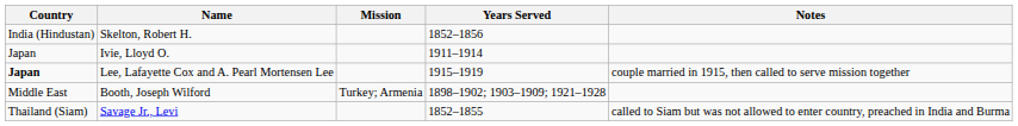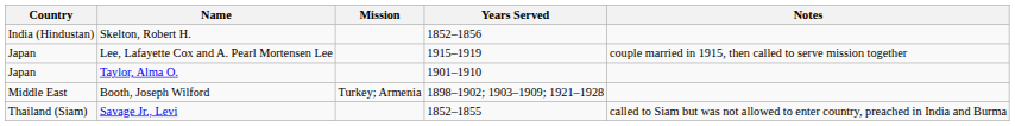 <table class="wikitable">
 <tr>
 <th>Country</th>
 <th>Name</th>
 <th>Mission</th>
 <th>Years Served</th>
 <th>Notes</th>
 </tr>
 <tr>
 <td>India (Hindustan)</td>
 <td>Skelton, Robert H.</td>
 <td></td>
 <td>1852–1856</td>
 <td></td>
 </tr>
 <tr>
 <td>Japan</td>
-<td>Ivie, Lloyd O.</td>
-<td></td>
-<td>1911–1914</td>
-<td></td>
-</tr>
-<tr>
-<td><strong>Japan</strong></td>
 <td>Lee, Lafayette Cox and A. Pearl Mortensen Lee</td>
 <td></td>
 <td>1915–1919</td>
 <td>couple married in 1915, then called to serve mission together</td>
+</tr>
+<tr>
+<td>Japan</td>
+<td><a href='#'>Taylor, Alma O.</a></td>
+<td></td>
+<td>1901–1910</td>
+<td></td>
 </tr>
 <tr>
 <td>Middle East</td>
 <td>Booth, Joseph Wilford</td>
 <td>Turkey; Armenia</td>
 <td>1898–1902; 1903–1909; 1921–1928</td>
 <td></td>
 </tr>
 <tr>
 <td>Thailand (Siam)</td>
 <td><a href='#'>Savage Jr., Levi</a></td>
 <td></td>
 <td>1852–1855</td>
 <td>called to Siam but was not allowed to enter country, preached in India and Burma</td>
 </tr>
 </table>
